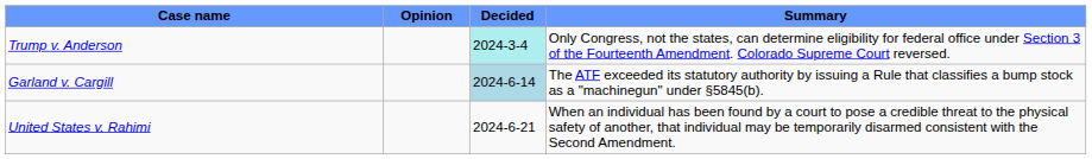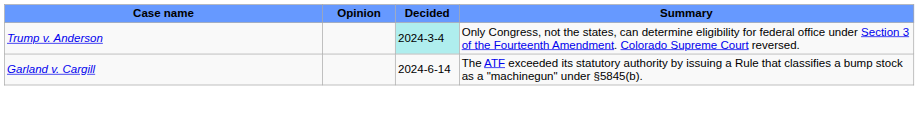 <table class="wikitable" style="margin:auto;width:100%">
 <tr>
 <th style="background:#69f;">Case name</th>
 <th style="background:#69f; width:8%;">Opinion</th>
 <th style="background:#69f; width:7%;">Decided</th>
 <th style="background:#69f; width:50%;">Summary</th>
 </tr>
 <tr>
 <td><em><a href='#'>Trump v. Anderson</a></em></td>
 <td></td>
 <td style="background: paleturquoise;">2024-3-4</td>
 <td>Only Congress, not the states, can determine eligibility for federal office under <a href='#'>Section 3 of the Fourteenth Amendment</a>. <a href='#'>Colorado Supreme Court</a> reversed.</td>
 </tr>
 <tr>
 <td><em><a href='#'>Garland v. Cargill</a></em></td>
 <td></td>
-<td style="background: lightblue;">2024-6-14</td>
+<td>2024-6-14</td>
 <td>The <a href='#'>ATF</a> exceeded its statutory authority by issuing a Rule that classifies a bump stock as a "machinegun" under §5845(b).</td>
 </tr>
-<tr>
-<td><em><a href='#'>United States v. Rahimi</a></em></td>
-<td></td>
-<td>2024-6-21</td>
-<td>When an individual has been found by a court to pose a credible threat to the physical safety of another, that individual may be temporarily disarmed consistent with the Second Amendment.</td>
-</tr>
 </table>
